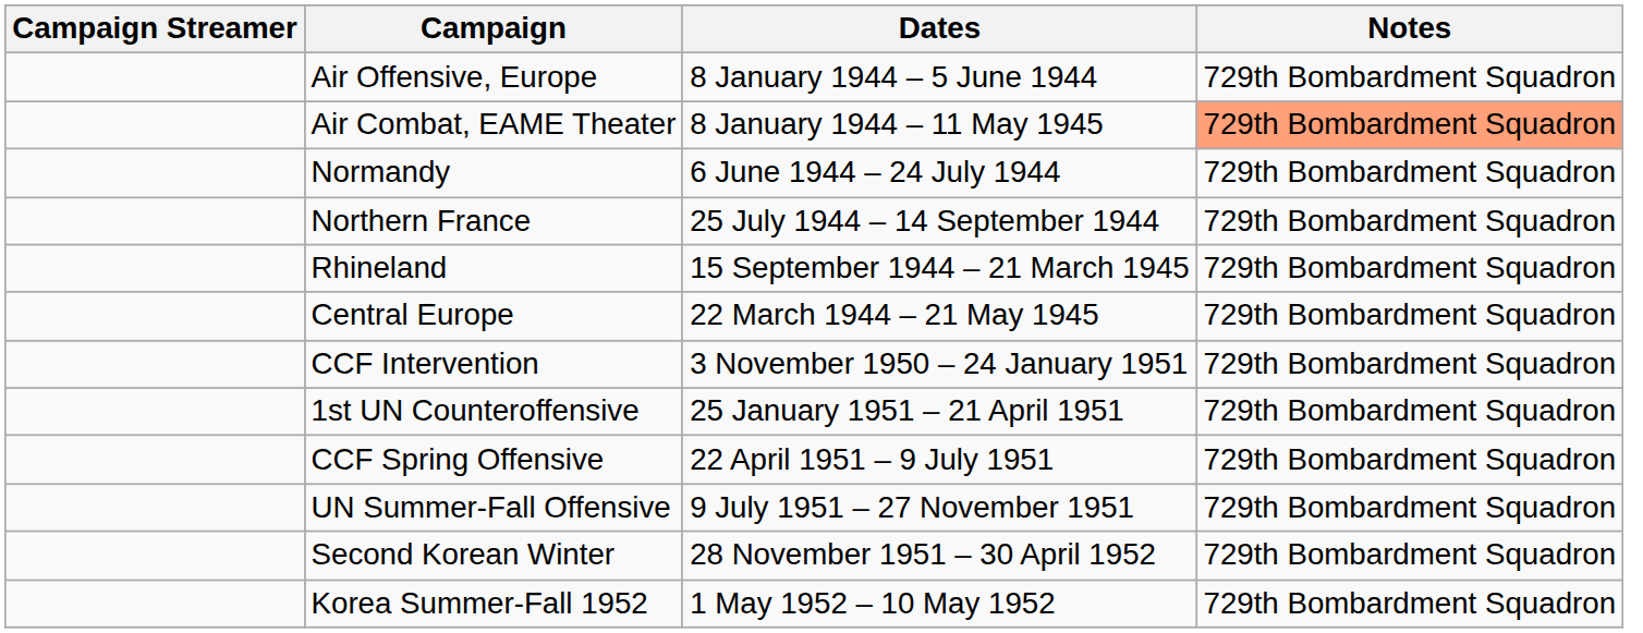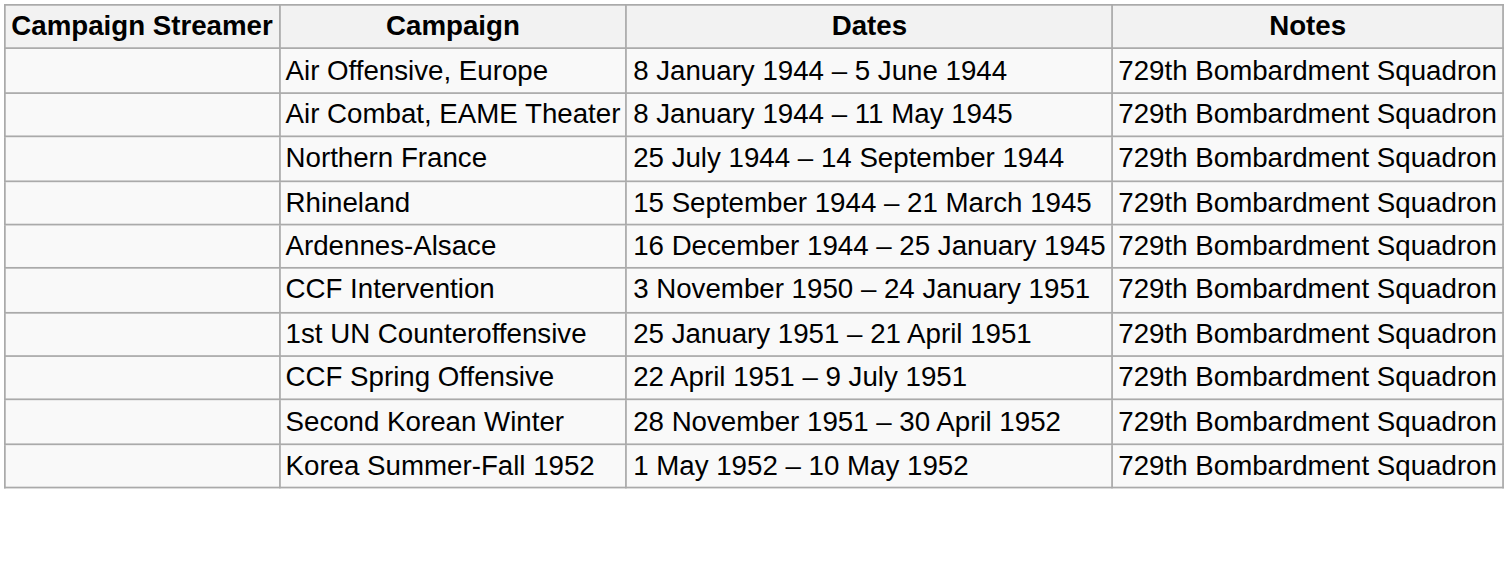 <table class="wikitable">
 <tr style="background:#efefef;">
 <th>Campaign Streamer</th>
 <th>Campaign</th>
 <th>Dates</th>
 <th>Notes</th>
 </tr>
 <tr>
 <td></td>
 <td>Air Offensive, Europe</td>
 <td>8 January 1944 – 5 June 1944</td>
 <td>729th Bombardment Squadron</td>
 </tr>
 <tr>
 <td></td>
 <td>Air Combat, EAME Theater</td>
 <td>8 January 1944 – 11 May 1945</td>
-<td style="background: lightsalmon;">729th Bombardment Squadron</td>
-</tr>
-<tr>
-<td></td>
-<td>Normandy</td>
-<td>6 June 1944 – 24 July 1944</td>
 <td>729th Bombardment Squadron</td>
 </tr>
 <tr>
 <td></td>
 <td>Northern France</td>
 <td>25 July 1944 – 14 September 1944</td>
 <td>729th Bombardment Squadron</td>
 </tr>
 <tr>
 <td></td>
 <td>Rhineland</td>
 <td>15 September 1944 – 21 March 1945</td>
 <td>729th Bombardment Squadron</td>
 </tr>
 <tr>
 <td></td>
-<td>Central Europe</td>
-<td>22 March 1944 – 21 May 1945</td>
+<td>Ardennes-Alsace</td>
+<td>16 December 1944 – 25 January 1945</td>
 <td>729th Bombardment Squadron</td>
 </tr>
 <tr>
 <td></td>
 <td>CCF Intervention</td>
 <td>3 November 1950 – 24 January 1951</td>
 <td>729th Bombardment Squadron</td>
 </tr>
 <tr>
 <td></td>
 <td>1st UN Counteroffensive</td>
 <td>25 January 1951 – 21 April 1951</td>
 <td>729th Bombardment Squadron</td>
 </tr>
 <tr>
 <td></td>
 <td>CCF Spring Offensive</td>
 <td>22 April 1951 – 9 July 1951</td>
 <td>729th Bombardment Squadron</td>
 </tr>
 <tr>
 <td></td>
-<td>UN Summer-Fall Offensive</td>
-<td>9 July 1951 – 27 November 1951</td>
-<td>729th Bombardment Squadron</td>
-</tr>
-<tr>
-<td></td>
 <td>Second Korean Winter</td>
 <td>28 November 1951 – 30 April 1952</td>
 <td>729th Bombardment Squadron</td>
 </tr>
 <tr>
 <td></td>
 <td>Korea Summer-Fall 1952</td>
 <td>1 May 1952 – 10 May 1952</td>
 <td>729th Bombardment Squadron</td>
 </tr>
 </table>
